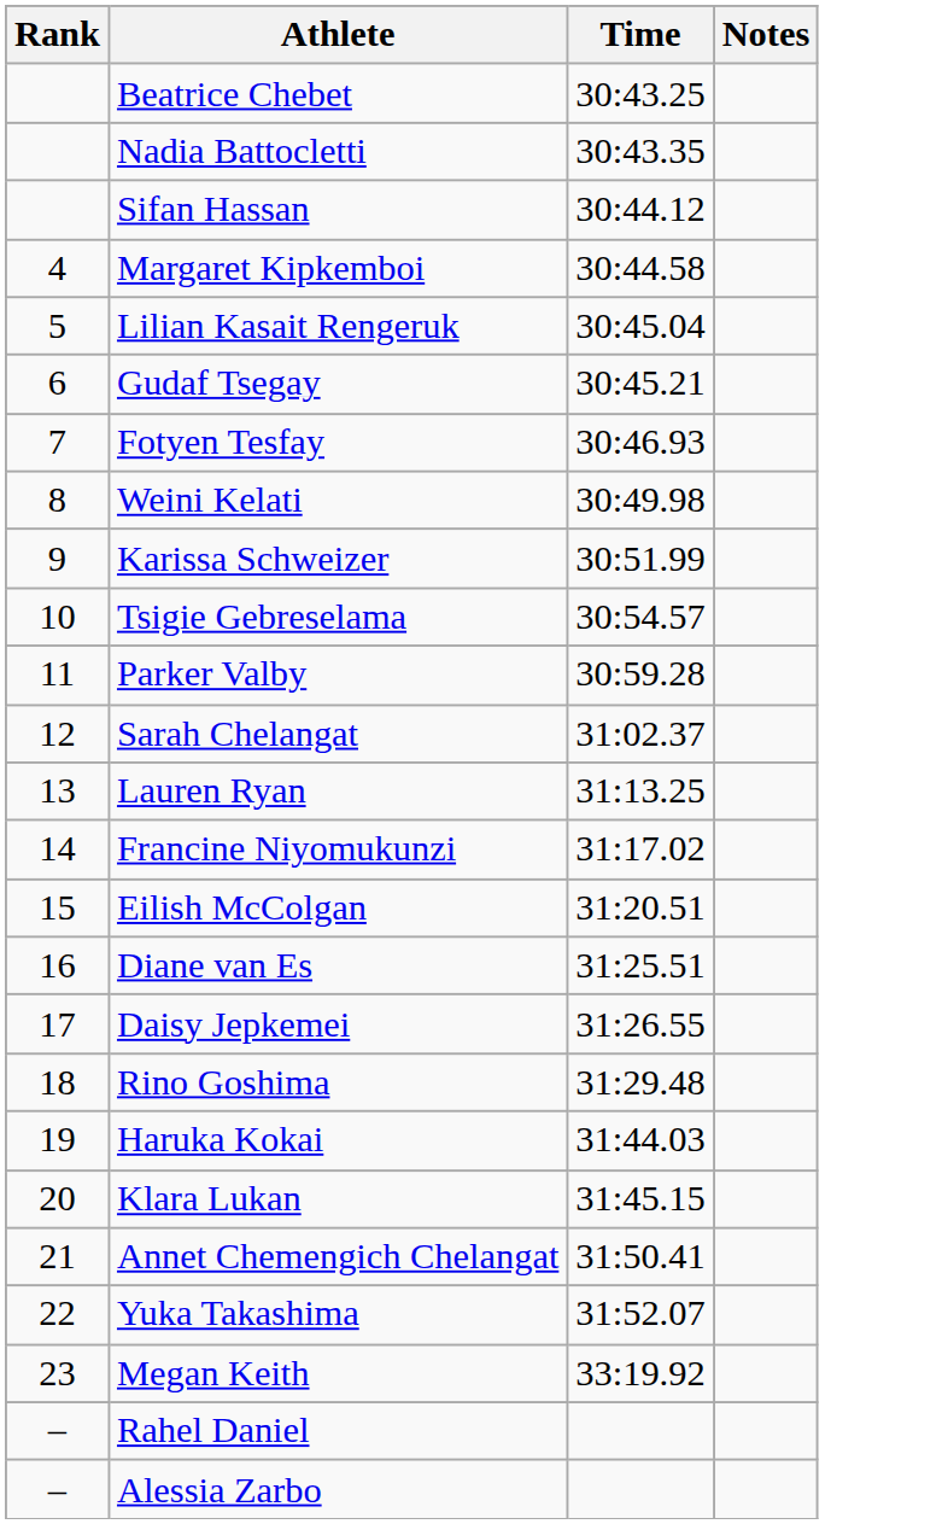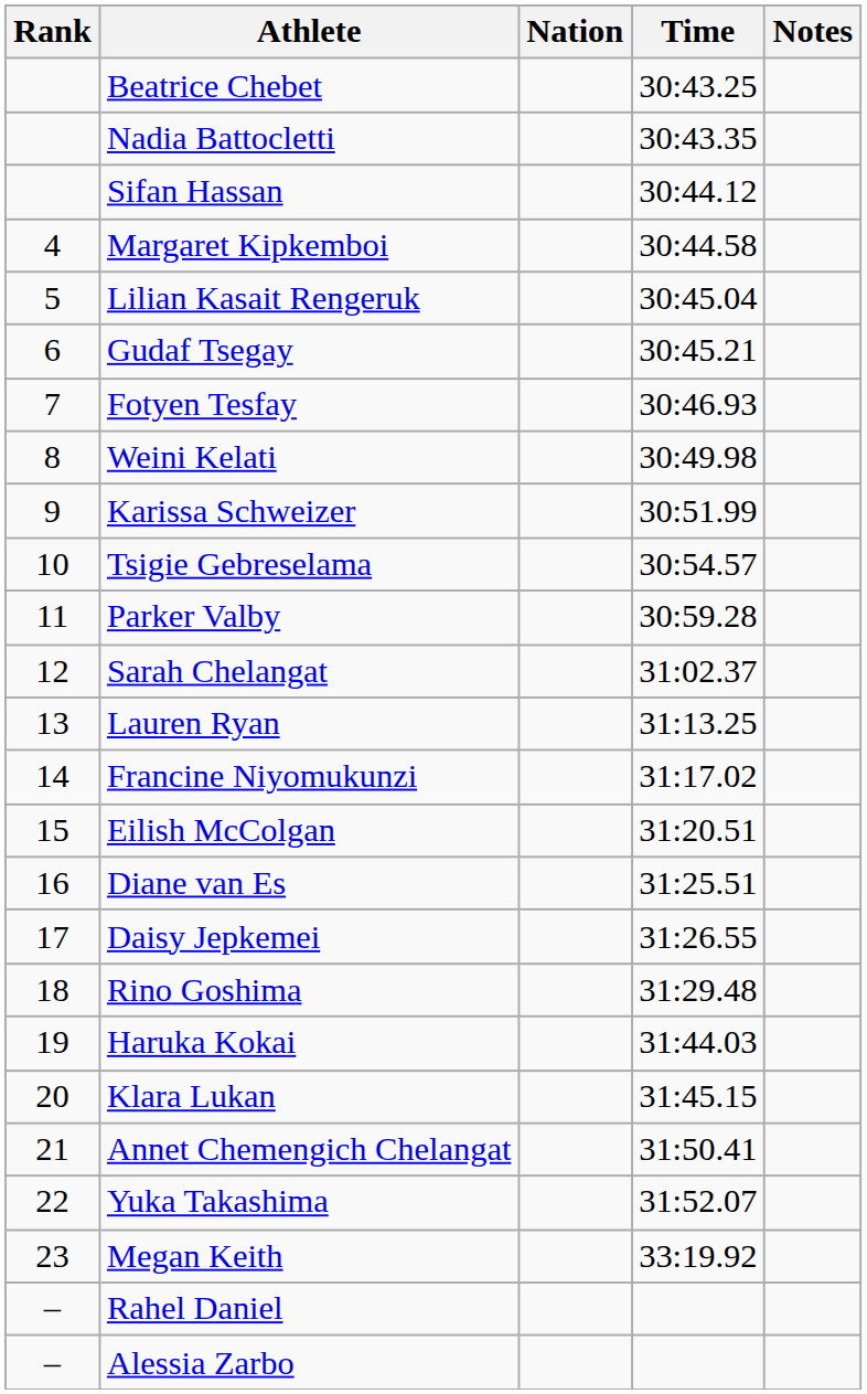 <table class="wikitable sortable" style="text-align:center;">
 <tr>
 <th scope="col">Rank</th>
 <th scope="col">Athlete</th>
+<th scope="col">Nation</th>
 <th scope="col">Time</th>
 <th scope="col">Notes</th>
 </tr>
 <tr>
 <td></td>
 <td align=left><a href='#'>Beatrice Chebet</a></td>
+<td align=left></td>
 <td>30:43.25</td>
 <td></td>
 </tr>
 <tr>
 <td></td>
 <td align=left><a href='#'>Nadia Battocletti</a></td>
+<td align=left></td>
 <td>30:43.35</td>
 <td></td>
 </tr>
 <tr>
 <td></td>
 <td align=left><a href='#'>Sifan Hassan</a></td>
+<td align=left></td>
 <td>30:44.12</td>
 <td></td>
 </tr>
 <tr>
 <td>4</td>
 <td align=left><a href='#'>Margaret Kipkemboi</a></td>
+<td align=left></td>
 <td>30:44.58</td>
 <td></td>
 </tr>
 <tr>
 <td>5</td>
 <td align=left><a href='#'>Lilian Kasait Rengeruk</a></td>
+<td align=left></td>
 <td>30:45.04</td>
 <td></td>
 </tr>
 <tr>
 <td>6</td>
 <td align=left><a href='#'>Gudaf Tsegay</a></td>
+<td align=left></td>
 <td>30:45.21</td>
 <td></td>
 </tr>
 <tr>
 <td>7</td>
 <td align=left><a href='#'>Fotyen Tesfay</a></td>
+<td align=left></td>
 <td>30:46.93</td>
 <td></td>
 </tr>
 <tr>
 <td>8</td>
 <td align=left><a href='#'>Weini Kelati</a></td>
+<td align=left></td>
 <td>30:49.98</td>
 <td></td>
 </tr>
 <tr>
 <td>9</td>
 <td align=left><a href='#'>Karissa Schweizer</a></td>
+<td align=left></td>
 <td>30:51.99</td>
 <td></td>
 </tr>
 <tr>
 <td>10</td>
 <td align=left><a href='#'>Tsigie Gebreselama</a></td>
+<td align=left></td>
 <td>30:54.57</td>
 <td></td>
 </tr>
 <tr>
 <td>11</td>
 <td align=left><a href='#'>Parker Valby</a></td>
+<td align=left></td>
 <td>30:59.28</td>
 <td></td>
 </tr>
 <tr>
 <td>12</td>
 <td align=left><a href='#'>Sarah Chelangat</a></td>
+<td align=left></td>
 <td>31:02.37</td>
 <td></td>
 </tr>
 <tr>
 <td>13</td>
 <td align=left><a href='#'>Lauren Ryan</a></td>
+<td align=left></td>
 <td>31:13.25</td>
 <td></td>
 </tr>
 <tr>
 <td>14</td>
 <td align=left><a href='#'>Francine Niyomukunzi</a></td>
+<td align=left></td>
 <td>31:17.02</td>
 <td></td>
 </tr>
 <tr>
 <td>15</td>
 <td align=left><a href='#'>Eilish McColgan</a></td>
+<td align=left></td>
 <td>31:20.51</td>
 <td></td>
 </tr>
 <tr>
 <td>16</td>
 <td align=left><a href='#'>Diane van Es</a></td>
+<td align=left></td>
 <td>31:25.51</td>
 <td></td>
 </tr>
 <tr>
 <td>17</td>
 <td align=left><a href='#'>Daisy Jepkemei</a></td>
+<td align=left></td>
 <td>31:26.55</td>
 <td></td>
 </tr>
 <tr>
 <td>18</td>
 <td align=left><a href='#'>Rino Goshima</a></td>
+<td align=left></td>
 <td>31:29.48</td>
 <td></td>
 </tr>
 <tr>
 <td>19</td>
 <td align=left><a href='#'>Haruka Kokai</a></td>
+<td align=left></td>
 <td>31:44.03</td>
 <td></td>
 </tr>
 <tr>
 <td>20</td>
 <td align=left><a href='#'>Klara Lukan</a></td>
+<td align=left></td>
 <td>31:45.15</td>
 <td></td>
 </tr>
 <tr>
 <td>21</td>
 <td align=left><a href='#'>Annet Chemengich Chelangat</a></td>
+<td align=left></td>
 <td>31:50.41</td>
 <td></td>
 </tr>
 <tr>
 <td>22</td>
 <td align=left><a href='#'>Yuka Takashima</a></td>
+<td align=left></td>
 <td>31:52.07</td>
 <td></td>
 </tr>
 <tr>
 <td>23</td>
 <td align=left><a href='#'>Megan Keith</a></td>
+<td align=left></td>
 <td>33:19.92</td>
 <td></td>
 </tr>
 <tr>
 <td>–</td>
 <td align=left><a href='#'>Rahel Daniel</a></td>
+<td align=left></td>
 <td></td>
 <td></td>
 </tr>
 <tr>
 <td>–</td>
 <td align=left><a href='#'>Alessia Zarbo</a></td>
+<td align=left></td>
 <td></td>
 <td></td>
 </tr>
 </table>
